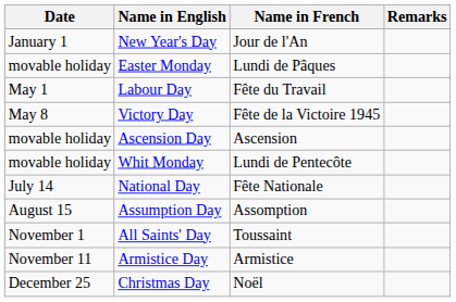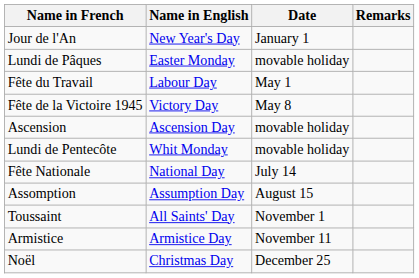 <table class="wikitable">
 <tr>
+<th>Name in French</th>
+<th>Name in English</th>
 <th>Date</th>
-<th>Name in English</th>
-<th>Name in French</th>
 <th>Remarks</th>
 </tr>
 <tr>
+<td>Jour de l'An</td>
+<td><a href='#'>New Year's Day</a></td>
 <td>January 1</td>
-<td><a href='#'>New Year's Day</a></td>
-<td>Jour de l'An</td>
 <td></td>
 </tr>
 <tr>
+<td>Lundi de Pâques</td>
+<td><a href='#'>Easter Monday</a></td>
 <td>movable holiday</td>
-<td><a href='#'>Easter Monday</a></td>
-<td>Lundi de Pâques</td>
 <td></td>
 </tr>
 <tr>
+<td>Fête du Travail</td>
+<td><a href='#'>Labour Day</a></td>
 <td>May 1</td>
-<td><a href='#'>Labour Day</a></td>
-<td>Fête du Travail</td>
 <td></td>
 </tr>
 <tr>
+<td>Fête de la Victoire 1945</td>
+<td><a href='#'>Victory Day</a></td>
 <td>May 8</td>
-<td><a href='#'>Victory Day</a></td>
-<td>Fête de la Victoire 1945</td>
 <td></td>
 </tr>
 <tr>
+<td>Ascension</td>
+<td><a href='#'>Ascension Day</a></td>
 <td>movable holiday</td>
-<td><a href='#'>Ascension Day</a></td>
-<td>Ascension</td>
 <td></td>
 </tr>
 <tr>
+<td>Lundi de Pentecôte</td>
+<td><a href='#'>Whit Monday</a></td>
 <td>movable holiday</td>
-<td><a href='#'>Whit Monday</a></td>
-<td>Lundi de Pentecôte</td>
 <td></td>
 </tr>
 <tr>
+<td>Fête Nationale</td>
+<td><a href='#'>National Day</a></td>
 <td>July 14</td>
-<td><a href='#'>National Day</a></td>
-<td>Fête Nationale</td>
 <td></td>
 </tr>
 <tr>
+<td>Assomption</td>
+<td><a href='#'>Assumption Day</a></td>
 <td>August 15</td>
-<td><a href='#'>Assumption Day</a></td>
-<td>Assomption</td>
 <td></td>
 </tr>
 <tr>
+<td>Toussaint</td>
+<td><a href='#'>All Saints' Day</a></td>
 <td>November 1</td>
-<td><a href='#'>All Saints' Day</a></td>
-<td>Toussaint</td>
 <td></td>
 </tr>
 <tr>
+<td>Armistice</td>
+<td><a href='#'>Armistice Day</a></td>
 <td>November 11</td>
-<td><a href='#'>Armistice Day</a></td>
-<td>Armistice</td>
 <td></td>
 </tr>
 <tr>
+<td>Noël</td>
+<td><a href='#'>Christmas Day</a></td>
 <td>December 25</td>
-<td><a href='#'>Christmas Day</a></td>
-<td>Noël</td>
 <td></td>
 </tr>
 </table>
